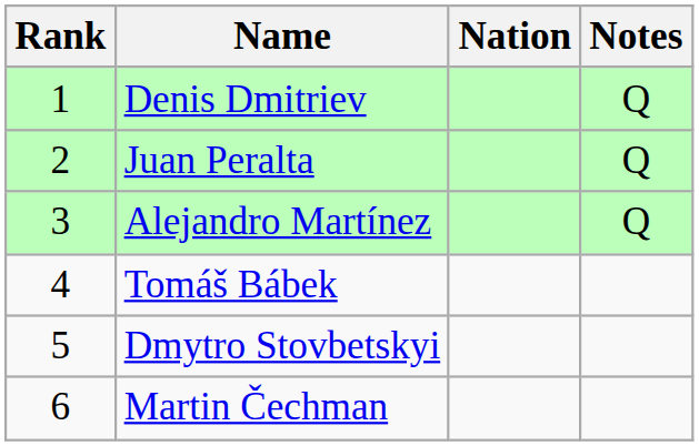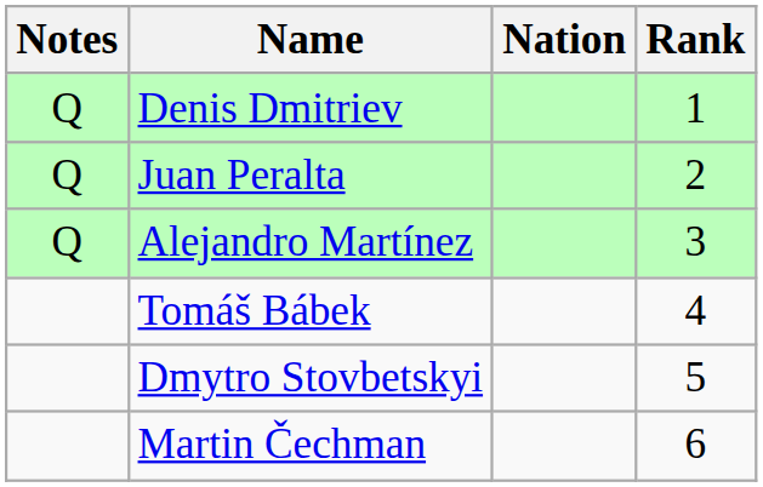 <table class="wikitable sortable" style="text-align:center">
 <tr>
-<th>Rank</th>
+<th>Notes</th>
 <th>Name</th>
 <th>Nation</th>
-<th>Notes</th>
+<th>Rank</th>
 </tr>
 <tr bgcolor=bbffbb>
-<td>1</td>
+<td>Q</td>
 <td align=left><a href='#'>Denis Dmitriev</a></td>
 <td align=left></td>
-<td>Q</td>
+<td>1</td>
 </tr>
 <tr bgcolor=bbffbb>
-<td>2</td>
+<td>Q</td>
 <td align=left><a href='#'>Juan Peralta</a></td>
 <td align=left></td>
-<td>Q</td>
+<td>2</td>
 </tr>
 <tr bgcolor=bbffbb>
-<td>3</td>
+<td>Q</td>
 <td align=left><a href='#'>Alejandro Martínez</a></td>
 <td align=left></td>
-<td>Q</td>
+<td>3</td>
 </tr>
 <tr>
-<td>4</td>
+<td></td>
 <td align=left><a href='#'>Tomáš Bábek</a></td>
 <td align=left></td>
-<td></td>
+<td>4</td>
 </tr>
 <tr>
-<td>5</td>
+<td></td>
 <td align=left><a href='#'>Dmytro Stovbetskyi</a></td>
 <td align=left></td>
-<td></td>
+<td>5</td>
 </tr>
 <tr>
-<td>6</td>
+<td></td>
 <td align=left><a href='#'>Martin Čechman</a></td>
 <td align=left></td>
-<td></td>
+<td>6</td>
 </tr>
 </table>
